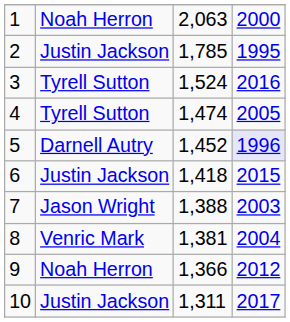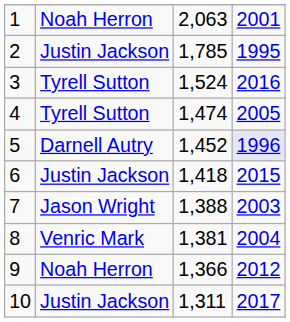 <table class="wikitable">
 <tr>
 </tr>
 <tr>
 <td>1</td>
 <td><a href='#'>Noah Herron</a></td>
 <td>2,063</td>
-<td><a href='#'>2000</a></td>
+<td><a href='#'>2001</a></td>
 </tr>
 <tr>
 <td>2</td>
 <td><a href='#'>Justin Jackson</a></td>
 <td>1,785</td>
 <td><a href='#'>1995</a></td>
 </tr>
 <tr>
 <td>3</td>
 <td><a href='#'>Tyrell Sutton</a></td>
 <td>1,524</td>
 <td><a href='#'>2016</a></td>
 </tr>
 <tr>
 <td>4</td>
 <td><a href='#'>Tyrell Sutton</a></td>
 <td>1,474</td>
 <td><a href='#'>2005</a></td>
 </tr>
 <tr>
 <td>5</td>
 <td><a href='#'>Darnell Autry</a></td>
 <td>1,452</td>
 <td style="background: lavender;"><a href='#'>1996</a></td>
 </tr>
 <tr>
 <td>6</td>
 <td><a href='#'>Justin Jackson</a></td>
 <td>1,418</td>
 <td><a href='#'>2015</a></td>
 </tr>
 <tr>
 <td>7</td>
 <td><a href='#'>Jason Wright</a></td>
 <td>1,388</td>
 <td><a href='#'>2003</a></td>
 </tr>
 <tr>
 <td>8</td>
 <td><a href='#'>Venric Mark</a></td>
 <td>1,381</td>
 <td><a href='#'>2004</a></td>
 </tr>
 <tr>
 <td>9</td>
 <td><a href='#'>Noah Herron</a></td>
 <td>1,366</td>
 <td><a href='#'>2012</a></td>
 </tr>
 <tr>
 <td>10</td>
 <td><a href='#'>Justin Jackson</a></td>
 <td>1,311</td>
 <td><a href='#'>2017</a></td>
 </tr>
 </table>
